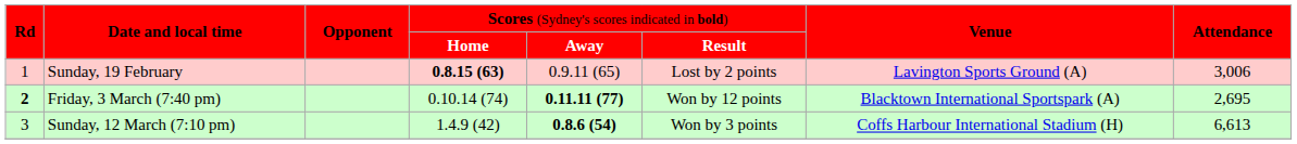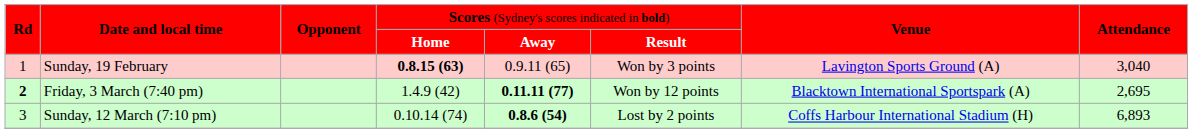 <table class="wikitable" style="font-size:90%; text-align:center; width: 90%; margin-left: auto; margin-right: auto;">
 <tr style="background:#FF0000;" >
 <td rowspan=2><span><strong>Rd</strong> </span></td>
 <td rowspan=2><span><strong>Date and local time</strong></span></td>
 <td rowspan=2><span><strong>Opponent</strong></span></td>
 <td colspan=3><span><strong>Scores</strong> <small>(Sydney's scores indicated in <strong>bold</strong>)</small></span></td>
 <td rowspan=2><span><strong>Venue</strong></span></td>
 <td rowspan=2><span><strong>Attendance</strong></span></td>
 </tr>
 <tr>
 <th style="background:#FF0000; color:white;">Home</th>
 <th style="background:#FF0000; color:white;">Away</th>
 <th style="background:#FF0000; color:white;">Result</th>
 </tr>
 <tr style="background:#fcc;">
 <td>1</td>
 <td align=left>Sunday, 19 February</td>
 <td align=left></td>
 <td><strong>0.8.15 (63)</strong></td>
 <td>0.9.11 (65)</td>
-<td>Lost by 2 points</td>
+<td>Won by 3 points</td>
 <td><a href='#'>Lavington Sports Ground</a> (A)</td>
-<td>3,006</td>
+<td>3,040</td>
 </tr>
 <tr style="background:#cfc;">
 <td><strong>2</strong></td>
 <td align=left>Friday, 3 March (7:40 pm)</td>
 <td align=left></td>
-<td>0.10.14 (74)</td>
+<td>1.4.9 (42)</td>
 <td><strong>0.11.11 (77)</strong></td>
 <td>Won by 12 points</td>
 <td><a href='#'>Blacktown International Sportspark</a> (A)</td>
 <td>2,695</td>
 </tr>
 <tr style="background:#cfc;">
 <td>3</td>
 <td align=left>Sunday, 12 March (7:10 pm)</td>
 <td align=left></td>
-<td>1.4.9 (42)</td>
+<td>0.10.14 (74)</td>
 <td><strong>0.8.6 (54)</strong></td>
-<td>Won by 3 points</td>
+<td>Lost by 2 points</td>
 <td><a href='#'>Coffs Harbour International Stadium</a> (H)</td>
-<td>6,613</td>
+<td>6,893</td>
 </tr>
 <tr>
 </tr>
 </table>
